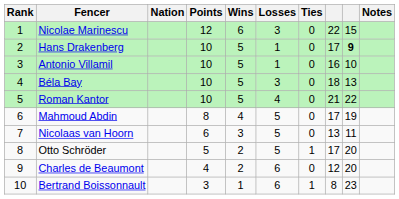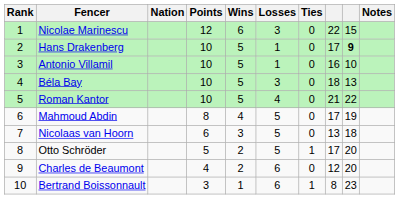 <table class="wikitable sortable" style="text-align: center;">
 <tr>
 <th>Rank</th>
 <th>Fencer</th>
 <th>Nation</th>
 <th>Points</th>
 <th>Wins</th>
 <th>Losses</th>
 <th>Ties</th>
 <th></th>
 <th></th>
 <th>Notes</th>
 </tr>
 <tr style="background:#bbf3bb;">
 <td>1</td>
 <td align=left><a href='#'>Nicolae Marinescu</a></td>
 <td align=left></td>
 <td>12</td>
 <td>6</td>
 <td>3</td>
 <td>0</td>
 <td>22</td>
 <td>15</td>
 <td></td>
 </tr>
 <tr style="background:#bbf3bb;">
 <td>2</td>
 <td align=left><a href='#'>Hans Drakenberg</a></td>
 <td align=left></td>
 <td>10</td>
 <td>5</td>
 <td>1</td>
 <td>0</td>
 <td>17</td>
 <td><strong>9</strong></td>
 <td></td>
 </tr>
 <tr style="background:#bbf3bb;">
 <td>3</td>
 <td align=left><a href='#'>Antonio Villamil</a></td>
 <td align=left></td>
 <td>10</td>
 <td>5</td>
 <td>1</td>
 <td>0</td>
 <td>16</td>
 <td>10</td>
 <td></td>
 </tr>
 <tr style="background:#bbf3bb;">
 <td>4</td>
 <td align=left><a href='#'>Béla Bay</a></td>
 <td align=left></td>
 <td>10</td>
 <td>5</td>
 <td>3</td>
 <td>0</td>
 <td>18</td>
 <td>13</td>
 <td></td>
 </tr>
 <tr style="background:#bbf3bb;">
 <td>5</td>
 <td align=left><a href='#'>Roman Kantor</a></td>
 <td align=left></td>
 <td>10</td>
 <td>5</td>
 <td>4</td>
 <td>0</td>
 <td>21</td>
 <td>22</td>
 <td></td>
 </tr>
 <tr>
 <td>6</td>
 <td align=left><a href='#'>Mahmoud Abdin</a></td>
 <td align=left></td>
 <td>8</td>
 <td>4</td>
 <td>5</td>
 <td>0</td>
 <td>17</td>
 <td>19</td>
 <td></td>
 </tr>
 <tr>
 <td>7</td>
 <td align=left><a href='#'>Nicolaas van Hoorn</a></td>
 <td align=left></td>
 <td>6</td>
 <td>3</td>
 <td>5</td>
 <td>0</td>
 <td>13</td>
-<td>11</td>
+<td>18</td>
 <td></td>
 </tr>
 <tr>
 <td>8</td>
 <td align=left>Otto Schröder</td>
 <td align=left></td>
 <td>5</td>
 <td>2</td>
 <td>5</td>
 <td>1</td>
 <td>17</td>
 <td>20</td>
 <td></td>
 </tr>
 <tr>
 <td>9</td>
 <td align=left><a href='#'>Charles de Beaumont</a></td>
 <td align=left></td>
 <td>4</td>
 <td>2</td>
 <td>6</td>
 <td>0</td>
 <td>12</td>
 <td>20</td>
 <td></td>
 </tr>
 <tr>
 <td>10</td>
 <td align=left><a href='#'>Bertrand Boissonnault</a></td>
 <td align=left></td>
 <td>3</td>
 <td>1</td>
 <td>6</td>
 <td>1</td>
 <td>8</td>
 <td>23</td>
 <td></td>
 </tr>
 </table>
